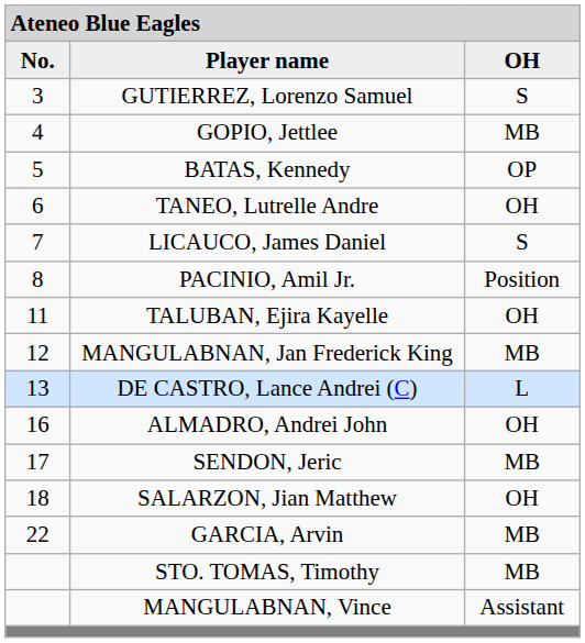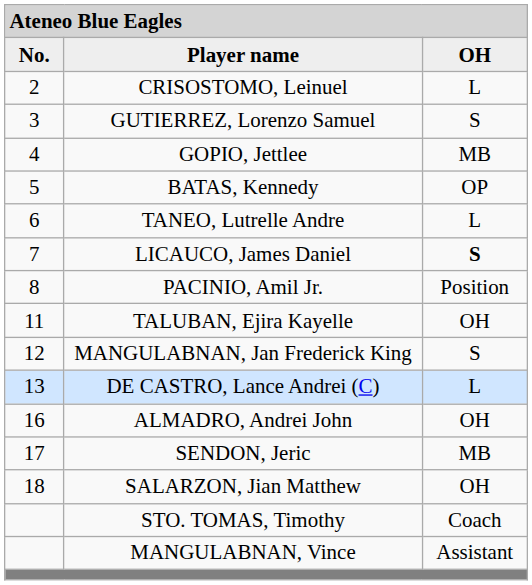 <table class='wikitable mw-collapsible mw-collapsed' style='text-align: center; font-size: 100%; width: 400px; border: none;'>
 <tr>
 <th style="background:#D4D4D4; text-align:left;" colspan=3> Ateneo Blue Eagles</th>
 </tr>
 <tr style="background:#EEEEEE; font-weight:bold;">
 <td width=5%>No.</td>
 <td width=40%>Player name</td>
 <td>OH</td>
+</tr>
+<tr>
+<td>2</td>
+<td>CRISOSTOMO, Leinuel</td>
+<td>L</td>
 </tr>
 <tr>
 <td>3</td>
 <td>GUTIERREZ, Lorenzo Samuel</td>
 <td>S</td>
 </tr>
 <tr>
 <td>4</td>
 <td>GOPIO, Jettlee</td>
 <td>MB</td>
 </tr>
 <tr>
 <td>5</td>
 <td>BATAS, Kennedy</td>
 <td>OP</td>
 </tr>
 <tr>
 <td>6</td>
 <td>TANEO, Lutrelle Andre</td>
-<td>OH</td>
+<td>L</td>
 </tr>
 <tr>
 <td>7</td>
 <td>LICAUCO, James Daniel</td>
-<td>S</td>
+<td><strong>S</strong></td>
 </tr>
 <tr>
 <td>8</td>
 <td>PACINIO, Amil Jr.</td>
 <td width=5%>Position</td>
 </tr>
 <tr>
 <td>11</td>
 <td>TALUBAN, Ejira Kayelle</td>
 <td>OH</td>
 </tr>
 <tr>
 <td>12</td>
 <td>MANGULABNAN, Jan Frederick King</td>
-<td>MB</td>
+<td>S</td>
 </tr>
 <tr style="background: #D0E6FF">
 <td>13</td>
 <td>DE CASTRO, Lance Andrei (<a href='#'>C</a>)</td>
 <td>L</td>
 </tr>
 <tr>
 <td>16</td>
 <td>ALMADRO, Andrei John</td>
 <td>OH</td>
 </tr>
 <tr>
 <td>17</td>
 <td>SENDON, Jeric</td>
 <td>MB</td>
 </tr>
 <tr>
 <td>18</td>
 <td>SALARZON, Jian Matthew</td>
 <td>OH</td>
 </tr>
 <tr>
-<td>22</td>
-<td>GARCIA, Arvin</td>
-<td>MB</td>
-</tr>
-<tr>
 <td></td>
 <td>STO. TOMAS, Timothy</td>
-<td>MB</td>
+<td>Coach</td>
 </tr>
 <tr>
 <td></td>
 <td>MANGULABNAN, Vince</td>
 <td>Assistant</td>
 </tr>
 <tr>
 <th style='background: grey;' colspan=3></th>
 </tr>
 </table>
